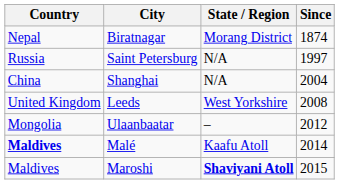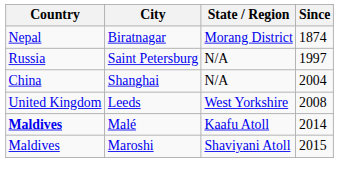 <table class="wikitable" style="margin: 1em auto;">
 <tr>
 <th>Country</th>
 <th>City</th>
 <th>State / Region</th>
 <th>Since</th>
 </tr>
 <tr>
 <td><a href='#'>Nepal</a></td>
 <td><a href='#'>Biratnagar</a></td>
 <td><a href='#'>Morang District</a></td>
 <td>1874</td>
 </tr>
 <tr>
 <td><a href='#'>Russia</a></td>
 <td><a href='#'>Saint Petersburg</a></td>
 <td>N/A</td>
 <td>1997</td>
 </tr>
 <tr>
 <td><a href='#'>China</a></td>
 <td><a href='#'>Shanghai</a></td>
 <td>N/A</td>
 <td>2004</td>
 </tr>
 <tr>
 <td><a href='#'>United Kingdom</a></td>
 <td><a href='#'>Leeds</a></td>
 <td><a href='#'>West Yorkshire</a></td>
 <td>2008</td>
 </tr>
 <tr>
-<td><a href='#'>Mongolia</a></td>
-<td><a href='#'>Ulaanbaatar</a></td>
-<td>–</td>
-<td>2012</td>
-</tr>
-<tr>
 <td><strong><a href='#'>Maldives</a></strong></td>
 <td><a href='#'>Malé</a></td>
 <td><a href='#'>Kaafu Atoll</a></td>
 <td>2014</td>
 </tr>
 <tr>
 <td><a href='#'>Maldives</a></td>
 <td><a href='#'>Maroshi</a></td>
-<td><strong><a href='#'>Shaviyani Atoll</a></strong></td>
+<td><a href='#'>Shaviyani Atoll</a></td>
 <td>2015</td>
 </tr>
 </table>
